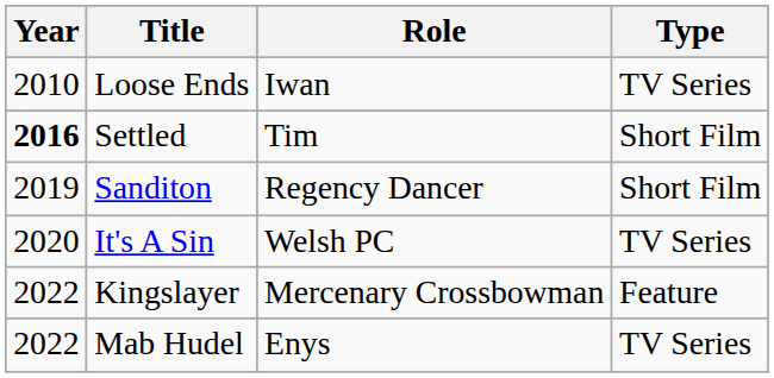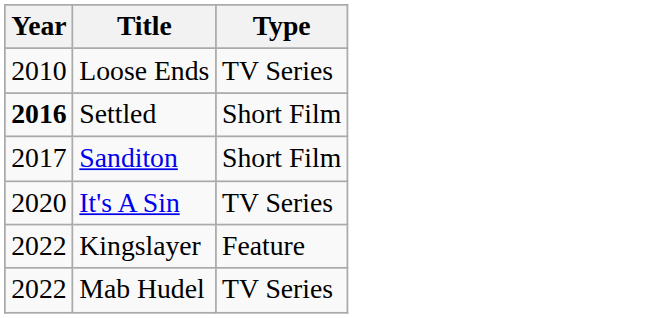 <table class="wikitable">
 <tr>
 <th>Year</th>
 <th>Title</th>
-<th>Role</th>
 <th>Type</th>
 </tr>
 <tr>
 <td>2010</td>
 <td>Loose Ends</td>
-<td>Iwan</td>
 <td>TV Series</td>
 </tr>
 <tr>
 <td><strong>2016</strong></td>
 <td>Settled</td>
-<td>Tim</td>
 <td>Short Film</td>
 </tr>
 <tr>
-<td>2019</td>
+<td>2017</td>
 <td><a href='#'>Sanditon</a></td>
-<td>Regency Dancer</td>
 <td>Short Film</td>
 </tr>
 <tr>
 <td>2020</td>
 <td><a href='#'>It's A Sin</a></td>
-<td>Welsh PC</td>
 <td>TV Series</td>
 </tr>
 <tr>
 <td>2022</td>
 <td>Kingslayer</td>
-<td>Mercenary Crossbowman</td>
 <td>Feature</td>
 </tr>
 <tr>
 <td>2022</td>
 <td>Mab Hudel</td>
-<td>Enys</td>
 <td>TV Series</td>
 </tr>
 </table>
